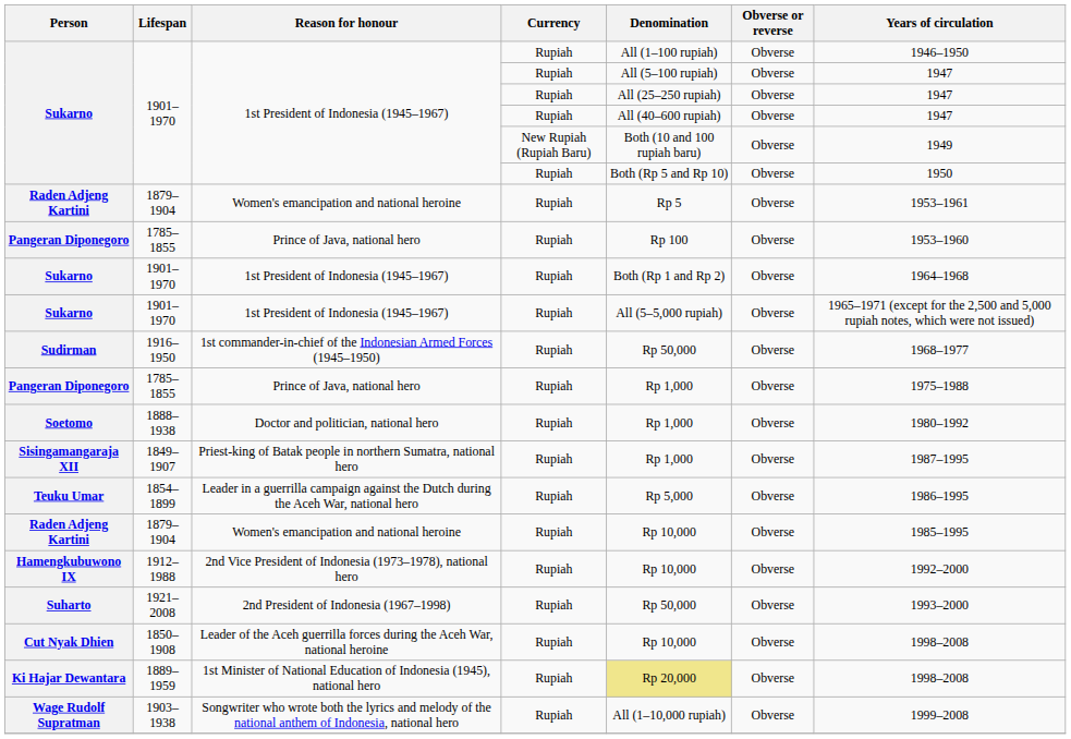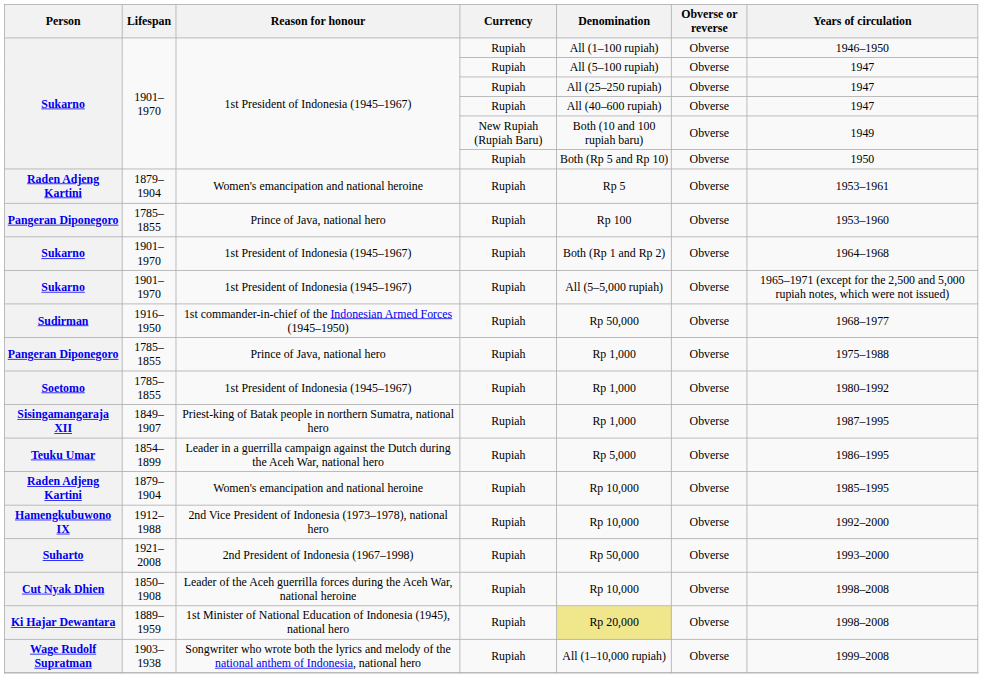 <table class="wikitable" style="font-size:95%; text-align:center;">
 <tr>
 <th>Person</th>
 <th>Lifespan</th>
 <th>Reason for honour</th>
 <th>Currency</th>
 <th>Denomination</th>
 <th>Obverse or reverse</th>
 <th>Years of circulation</th>
 </tr>
 <tr>
 <th rowspan=6><a href='#'>Sukarno</a></th>
 <td rowspan=6>1901–1970</td>
 <td rowspan=6>1st President of Indonesia (1945–1967)</td>
 <td>Rupiah</td>
 <td>All (1–100 rupiah)</td>
 <td>Obverse</td>
 <td>1946–1950</td>
 </tr>
 <tr>
 <td>Rupiah</td>
 <td>All (5–100 rupiah)</td>
 <td>Obverse</td>
 <td>1947</td>
 </tr>
 <tr>
 <td>Rupiah</td>
 <td>All (25–250 rupiah)</td>
 <td>Obverse</td>
 <td>1947</td>
 </tr>
 <tr>
 <td>Rupiah</td>
 <td>All (40–600 rupiah)</td>
 <td>Obverse</td>
 <td>1947</td>
 </tr>
 <tr>
 <td>New Rupiah (Rupiah Baru)</td>
 <td>Both (10 and 100 rupiah baru)</td>
 <td>Obverse</td>
 <td>1949</td>
 </tr>
 <tr>
 <td>Rupiah</td>
 <td>Both (Rp 5 and Rp 10)</td>
 <td>Obverse</td>
 <td>1950</td>
 </tr>
 <tr>
 <th><a href='#'>Raden Adjeng Kartini</a></th>
 <td>1879–1904</td>
 <td>Women's emancipation and national heroine</td>
 <td>Rupiah</td>
 <td>Rp 5</td>
 <td>Obverse</td>
 <td>1953–1961</td>
 </tr>
 <tr>
 <th><a href='#'>Pangeran Diponegoro</a></th>
 <td>1785–1855</td>
 <td>Prince of Java, national hero</td>
 <td>Rupiah</td>
 <td>Rp 100</td>
 <td>Obverse</td>
 <td>1953–1960</td>
 </tr>
 <tr>
 <th><a href='#'>Sukarno</a></th>
 <td>1901–1970</td>
 <td>1st President of Indonesia (1945–1967)</td>
 <td>Rupiah</td>
 <td>Both (Rp 1 and Rp 2)</td>
 <td>Obverse</td>
 <td>1964–1968</td>
 </tr>
 <tr>
 <th><a href='#'>Sukarno</a></th>
 <td>1901–1970</td>
 <td>1st President of Indonesia (1945–1967)</td>
 <td>Rupiah</td>
 <td>All (5–5,000 rupiah)</td>
 <td>Obverse</td>
 <td>1965–1971 (except for the 2,500 and 5,000 rupiah notes, which were not issued)</td>
 </tr>
 <tr>
 <th><a href='#'>Sudirman</a></th>
 <td>1916–1950</td>
 <td>1st commander-in-chief of the <a href='#'>Indonesian Armed Forces</a> (1945–1950)</td>
 <td>Rupiah</td>
 <td>Rp 50,000</td>
 <td>Obverse</td>
 <td>1968–1977</td>
 </tr>
 <tr>
 <th><a href='#'>Pangeran Diponegoro</a></th>
 <td>1785–1855</td>
 <td>Prince of Java, national hero</td>
 <td>Rupiah</td>
 <td>Rp 1,000</td>
 <td>Obverse</td>
 <td>1975–1988</td>
 </tr>
 <tr>
 <th><a href='#'>Soetomo</a></th>
-<td>1888–1938</td>
-<td>Doctor and politician, national hero</td>
+<td>1785–1855</td>
+<td>1st President of Indonesia (1945–1967)</td>
 <td>Rupiah</td>
 <td>Rp 1,000</td>
 <td>Obverse</td>
 <td>1980–1992</td>
 </tr>
 <tr>
 <th><a href='#'>Sisingamangaraja XII</a></th>
 <td>1849–1907</td>
 <td>Priest-king of Batak people in northern Sumatra, national hero</td>
 <td>Rupiah</td>
 <td>Rp 1,000</td>
 <td>Obverse</td>
 <td>1987–1995</td>
 </tr>
 <tr>
 <th><a href='#'>Teuku Umar</a></th>
 <td>1854–1899</td>
 <td>Leader in a guerrilla campaign against the Dutch during the Aceh War, national hero</td>
 <td>Rupiah</td>
 <td>Rp 5,000</td>
 <td>Obverse</td>
 <td>1986–1995</td>
 </tr>
 <tr>
 <th><a href='#'>Raden Adjeng Kartini</a></th>
 <td>1879–1904</td>
 <td>Women's emancipation and national heroine</td>
 <td>Rupiah</td>
 <td>Rp 10,000</td>
 <td>Obverse</td>
 <td>1985–1995</td>
 </tr>
 <tr>
 <th><a href='#'>Hamengkubuwono IX</a></th>
 <td>1912–1988</td>
 <td>2nd Vice President of Indonesia (1973–1978), national hero</td>
 <td>Rupiah</td>
 <td>Rp 10,000</td>
 <td>Obverse</td>
 <td>1992–2000</td>
 </tr>
 <tr>
 <th><a href='#'>Suharto</a></th>
 <td>1921–2008</td>
 <td>2nd President of Indonesia (1967–1998)</td>
 <td>Rupiah</td>
 <td>Rp 50,000</td>
 <td>Obverse</td>
 <td>1993–2000</td>
 </tr>
 <tr>
 <th><a href='#'>Cut Nyak Dhien</a></th>
 <td>1850–1908</td>
 <td>Leader of the Aceh guerrilla forces during the Aceh War, national heroine</td>
 <td>Rupiah</td>
 <td>Rp 10,000</td>
 <td>Obverse</td>
 <td>1998–2008</td>
 </tr>
 <tr>
 <th><a href='#'>Ki Hajar Dewantara</a></th>
 <td>1889–1959</td>
 <td>1st Minister of National Education of Indonesia (1945), national hero</td>
 <td>Rupiah</td>
 <td style="background: khaki;">Rp 20,000</td>
 <td>Obverse</td>
 <td>1998–2008</td>
 </tr>
 <tr>
 <th><a href='#'>Wage Rudolf Supratman</a></th>
 <td>1903–1938</td>
 <td>Songwriter who wrote both the lyrics and melody of the <a href='#'>national anthem of Indonesia</a>, national hero</td>
 <td>Rupiah</td>
 <td>All (1–10,000 rupiah)</td>
 <td>Obverse</td>
 <td>1999–2008</td>
 </tr>
 <tr>
 </tr>
 </table>
